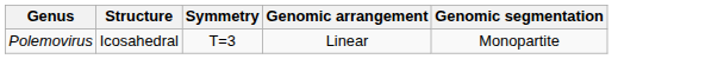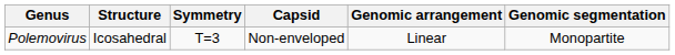 <table class="wikitable sortable" style="text-align:center">
 <tr>
 <th>Genus</th>
 <th>Structure</th>
 <th>Symmetry</th>
+<th>Capsid</th>
 <th>Genomic arrangement</th>
 <th>Genomic segmentation</th>
 </tr>
 <tr>
 <td><em>Polemovirus</em></td>
 <td>Icosahedral</td>
 <td>T=3</td>
+<td>Non-enveloped</td>
 <td>Linear</td>
 <td>Monopartite</td>
 </tr>
 </table>
